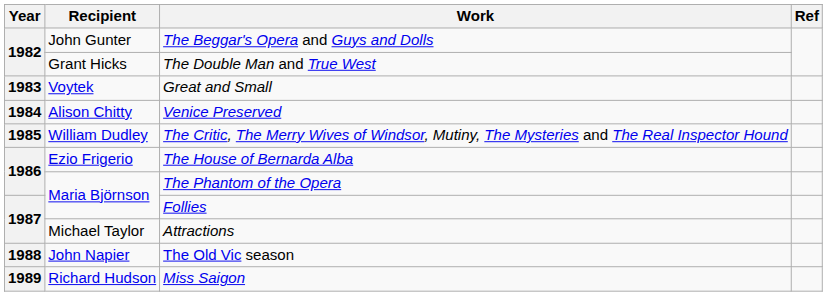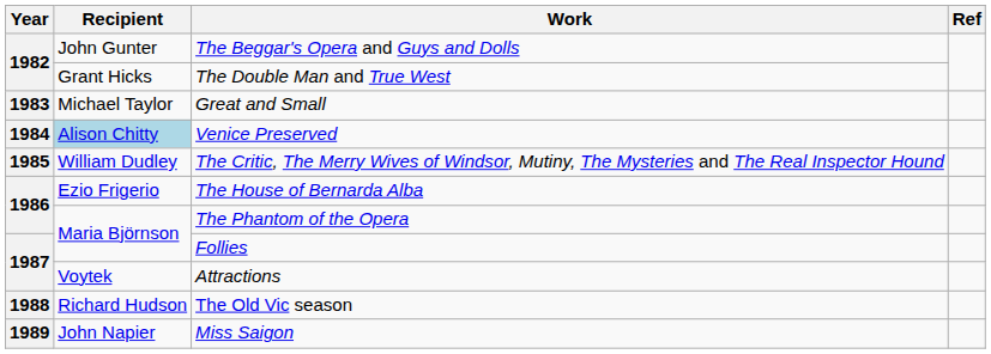 <table class="wikitable">
 <tr>
 <th>Year</th>
 <th>Recipient</th>
 <th>Work</th>
 <th>Ref</th>
 </tr>
 <tr>
 <th rowspan="2">1982</th>
 <td>John Gunter</td>
 <td><em><a href='#'>The Beggar's Opera</a></em> and <em><a href='#'>Guys and Dolls</a></em></td>
 <td rowspan="2"></td>
 </tr>
 <tr>
 <td>Grant Hicks</td>
 <td><em>The Double Man</em> and <em><a href='#'>True West</a></em></td>
 </tr>
 <tr>
 <th>1983</th>
-<td><a href='#'>Voytek</a></td>
+<td>Michael Taylor</td>
 <td><em>Great and Small</em></td>
 <td></td>
 </tr>
 <tr>
 <th>1984</th>
-<td><a href='#'>Alison Chitty</a></td>
+<td style="background: lightblue;"><a href='#'>Alison Chitty</a></td>
 <td><em><a href='#'>Venice Preserved</a></em></td>
 <td></td>
 </tr>
 <tr>
 <th>1985</th>
 <td><a href='#'>William Dudley</a></td>
 <td><em><a href='#'>The Critic</a>, <a href='#'>The Merry Wives of Windsor</a>, Mutiny, <a href='#'>The Mysteries</a></em> and <em><a href='#'>The Real Inspector Hound</a></em></td>
 <td></td>
 </tr>
 <tr>
 <th rowspan="2">1986</th>
 <td><a href='#'>Ezio Frigerio</a></td>
 <td><em><a href='#'>The House of Bernarda Alba</a></em></td>
 <td></td>
 </tr>
 <tr>
 <td rowspan="2"><a href='#'>Maria Björnson</a></td>
 <td><em><a href='#'>The Phantom of the Opera</a></em></td>
 <td></td>
 </tr>
 <tr>
 <th rowspan="2">1987</th>
 <td><em><a href='#'>Follies</a></em></td>
 <td></td>
 </tr>
 <tr>
-<td>Michael Taylor</td>
+<td><a href='#'>Voytek</a></td>
 <td><em>Attractions</em></td>
 <td></td>
 </tr>
 <tr>
 <th>1988</th>
-<td><a href='#'>John Napier</a></td>
+<td><a href='#'>Richard Hudson</a></td>
 <td><a href='#'>The Old Vic</a> season</td>
 <td></td>
 </tr>
 <tr>
 <th>1989</th>
-<td><a href='#'>Richard Hudson</a></td>
+<td><a href='#'>John Napier</a></td>
 <td><em><a href='#'>Miss Saigon</a></em></td>
 <td></td>
 </tr>
 </table>
